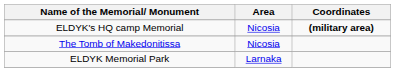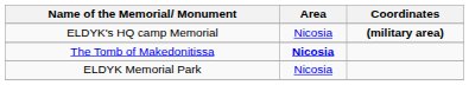 <table class="wikitable" width="100%">
 <tr>
 <th>Name of the Memorial/ Monument</th>
 <th>Area</th>
 <th>Coordinates</th>
 </tr>
 <tr>
 </tr>
 <tr>
 <td style="text-align: center;">ELDYK's HQ camp Memorial</td>
 <td style="text-align: center;"><a href='#'>Nicosia</a></td>
 <td style="text-align: center;"><strong> (military area)</strong></td>
 </tr>
 <tr>
 </tr>
 <tr>
 <td style="text-align: center;"><a href='#'>The Tomb of Makedonitissa</a></td>
-<td style="text-align: center;"><a href='#'>Nicosia</a></td>
+<td style="text-align: center;"><strong><a href='#'>Nicosia</a></strong></td>
 <td style="text-align: center;"></td>
 </tr>
 <tr>
 </tr>
 <tr>
 <td style="text-align: center;">ELDYK Memorial Park</td>
-<td style="text-align: center;"><a href='#'>Larnaka</a></td>
+<td style="text-align: center;"><a href='#'>Nicosia</a></td>
 <td style="text-align: center;"></td>
 </tr>
 <tr>
 </tr>
 </table>
